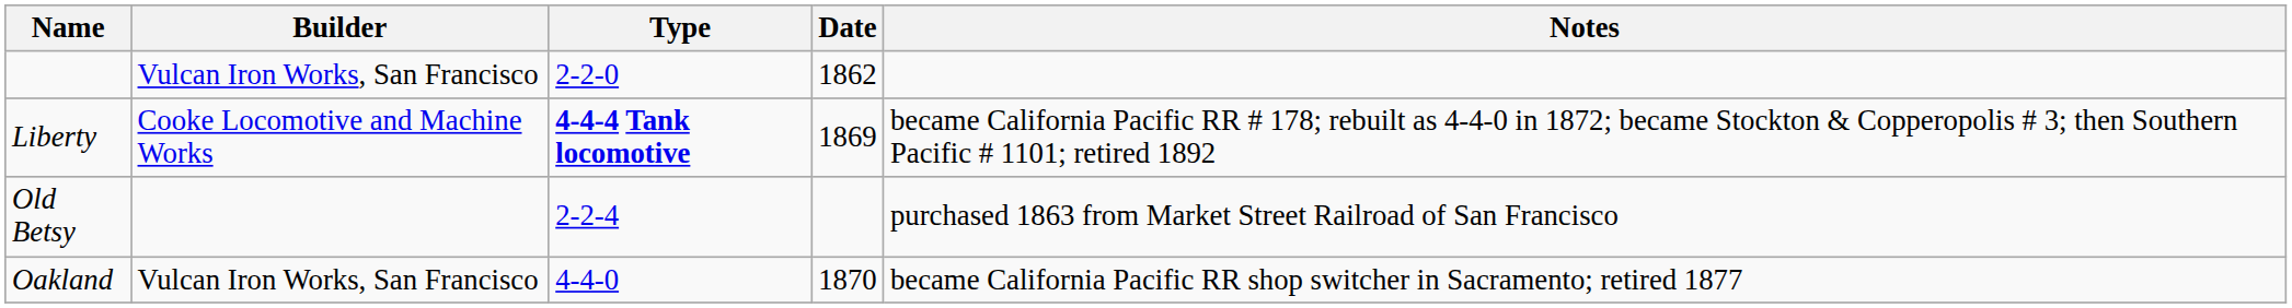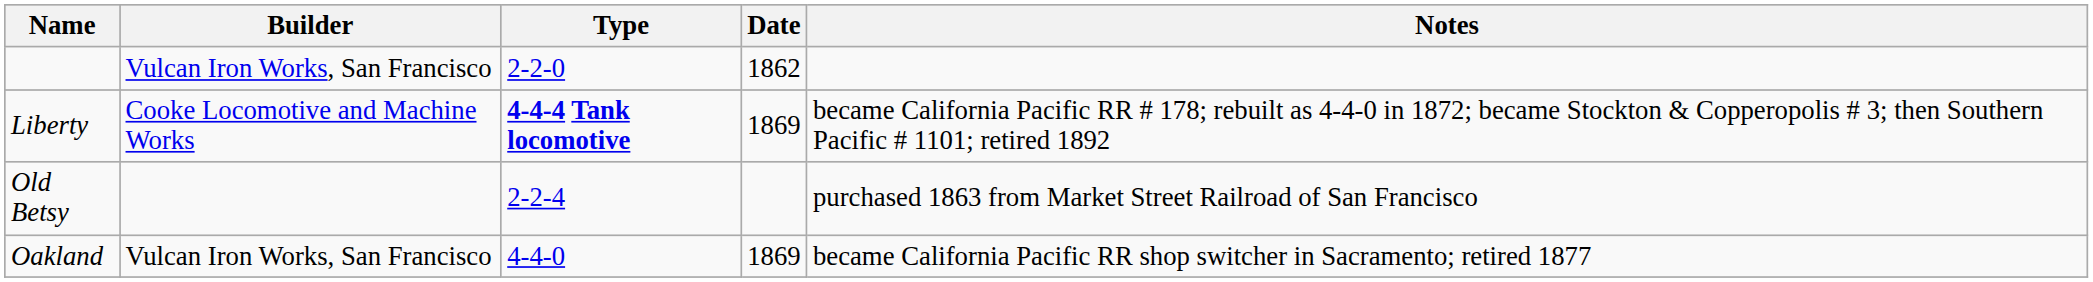 <table class="wikitable">
 <tr>
 <th>Name</th>
 <th>Builder</th>
 <th>Type</th>
 <th>Date</th>
 <th>Notes</th>
 </tr>
 <tr>
 <td></td>
 <td><a href='#'>Vulcan Iron Works</a>, San Francisco</td>
 <td><a href='#'>2-2-0</a></td>
 <td>1862</td>
 <td></td>
 </tr>
 <tr>
 <td><em>Liberty</em></td>
 <td><a href='#'>Cooke Locomotive and Machine Works</a></td>
 <td><strong><a href='#'>4-4-4</a> <a href='#'>Tank locomotive</a></strong></td>
 <td>1869</td>
 <td>became California Pacific RR # 178; rebuilt as 4-4-0 in 1872; became Stockton & Copperopolis # 3; then Southern Pacific # 1101; retired 1892</td>
 </tr>
 <tr>
 <td><em>Old Betsy</em></td>
 <td></td>
 <td><a href='#'>2-2-4</a></td>
 <td></td>
 <td>purchased 1863 from Market Street Railroad of San Francisco</td>
 </tr>
 <tr>
 <td><em>Oakland</em></td>
 <td>Vulcan Iron Works, San Francisco</td>
 <td><a href='#'>4-4-0</a></td>
-<td>1870</td>
+<td>1869</td>
 <td>became California Pacific RR shop switcher in Sacramento; retired 1877</td>
 </tr>
 </table>
